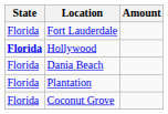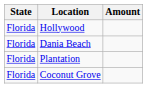 <table class="wikitable">
 <tr>
 <th>State</th>
 <th>Location</th>
 <th>Amount</th>
 </tr>
 <tr>
 <td><a href='#'>Florida</a></td>
-<td><a href='#'>Fort Lauderdale</a></td>
-<td></td>
-</tr>
-<tr>
-<td><strong><a href='#'>Florida</a></strong></td>
 <td><a href='#'>Hollywood</a></td>
 <td></td>
 </tr>
 <tr>
 <td><a href='#'>Florida</a></td>
 <td><a href='#'>Dania Beach</a></td>
 <td></td>
 </tr>
 <tr>
 <td><a href='#'>Florida</a></td>
 <td><a href='#'>Plantation</a></td>
 <td></td>
 </tr>
 <tr>
 <td><a href='#'>Florida</a></td>
 <td><a href='#'>Coconut Grove</a></td>
 <td></td>
 </tr>
 </table>
